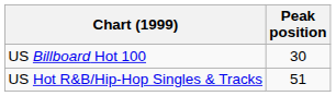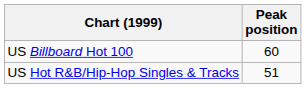 <table class="wikitable sortable" border="1">
 <tr>
 <th>Chart (1999)</th>
 <th>Peak<br>position</th>
 </tr>
 <tr>
 <td>US <a href='#'><em>Billboard</em> Hot 100</a></td>
-<td align="center">30</td>
+<td align="center">60</td>
 </tr>
 <tr>
 <td>US <a href='#'>Hot R&B/Hip-Hop Singles & Tracks</a></td>
 <td align="center">51</td>
 </tr>
 </table>
